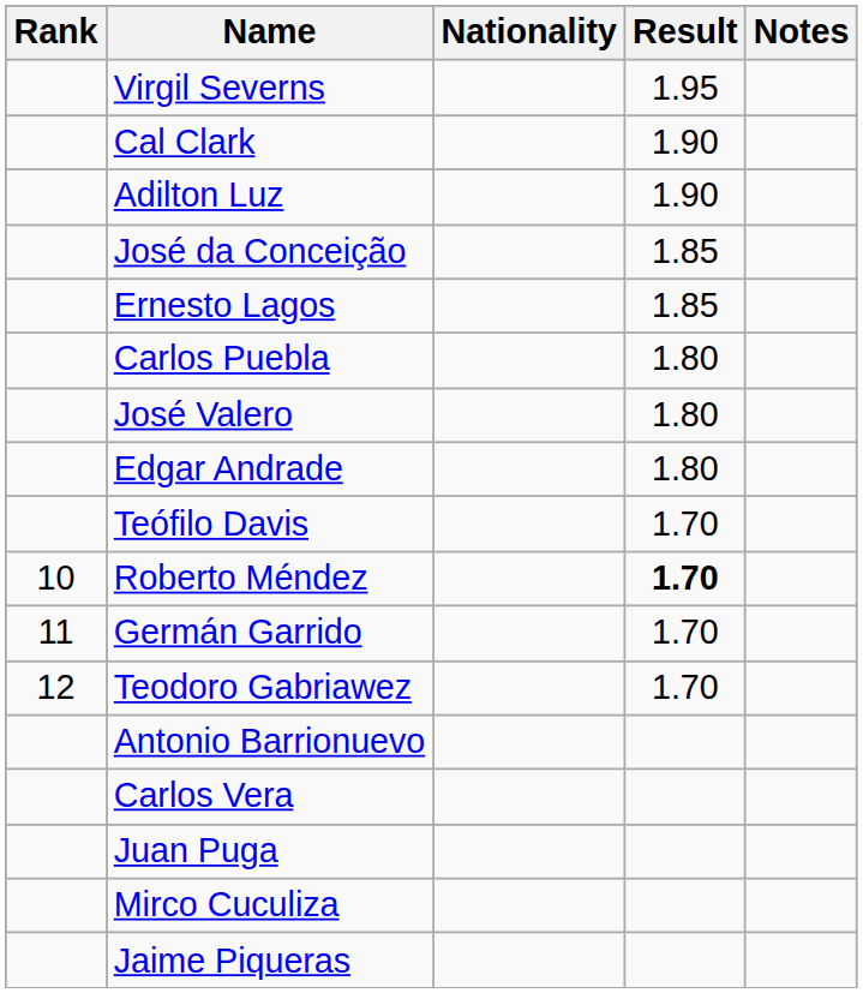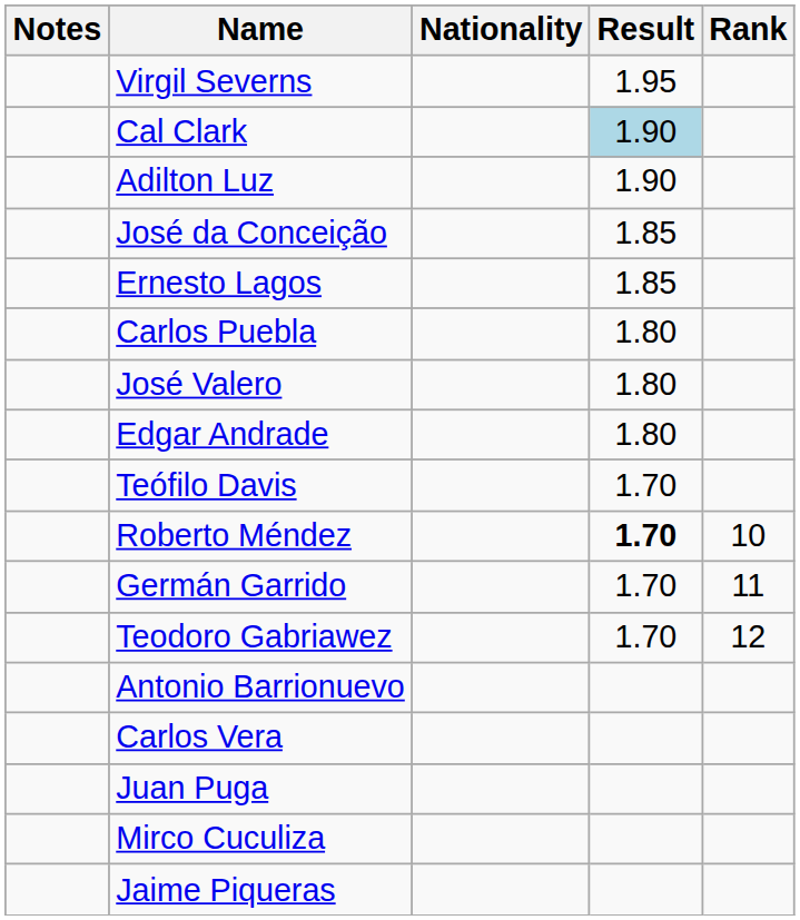 <table class="wikitable sortable" style="text-align:center">
 <tr>
-<th>Rank</th>
+<th>Notes</th>
 <th>Name</th>
 <th>Nationality</th>
 <th>Result</th>
-<th>Notes</th>
+<th>Rank</th>
 </tr>
 <tr>
 <td></td>
 <td align=left><a href='#'>Virgil Severns</a></td>
 <td align=left></td>
 <td>1.95</td>
 <td></td>
 </tr>
 <tr>
 <td></td>
 <td align=left><a href='#'>Cal Clark</a></td>
 <td align=left></td>
-<td>1.90</td>
+<td style="background: lightblue;">1.90</td>
 <td></td>
 </tr>
 <tr>
 <td></td>
 <td align=left><a href='#'>Adilton Luz</a></td>
 <td align=left></td>
 <td>1.90</td>
 <td></td>
 </tr>
 <tr>
 <td></td>
 <td align=left><a href='#'>José da Conceição</a></td>
 <td align=left></td>
 <td>1.85</td>
 <td></td>
 </tr>
 <tr>
 <td></td>
 <td align=left><a href='#'>Ernesto Lagos</a></td>
 <td align=left></td>
 <td>1.85</td>
 <td></td>
 </tr>
 <tr>
 <td></td>
 <td align=left><a href='#'>Carlos Puebla</a></td>
 <td align=left></td>
 <td>1.80</td>
 <td></td>
 </tr>
 <tr>
 <td></td>
 <td align=left><a href='#'>José Valero</a></td>
 <td align=left></td>
 <td>1.80</td>
 <td></td>
 </tr>
 <tr>
 <td></td>
 <td align=left><a href='#'>Edgar Andrade</a></td>
 <td align=left></td>
 <td>1.80</td>
 <td></td>
 </tr>
 <tr>
 <td></td>
 <td align=left><a href='#'>Teófilo Davis</a></td>
 <td align=left></td>
 <td>1.70</td>
 <td></td>
 </tr>
 <tr>
-<td>10</td>
+<td></td>
 <td align=left><a href='#'>Roberto Méndez</a></td>
 <td align=left></td>
 <td><strong>1.70</strong></td>
-<td></td>
+<td>10</td>
 </tr>
 <tr>
-<td>11</td>
+<td></td>
 <td align=left><a href='#'>Germán Garrido</a></td>
 <td align=left></td>
 <td>1.70</td>
-<td></td>
+<td>11</td>
 </tr>
 <tr>
-<td>12</td>
+<td></td>
 <td align=left><a href='#'>Teodoro Gabriawez</a></td>
 <td align=left></td>
 <td>1.70</td>
-<td></td>
+<td>12</td>
 </tr>
 <tr>
 <td></td>
 <td align=left><a href='#'>Antonio Barrionuevo</a></td>
 <td align=left></td>
 <td></td>
 <td></td>
 </tr>
 <tr>
 <td></td>
 <td align=left><a href='#'>Carlos Vera</a></td>
 <td align=left></td>
 <td></td>
 <td></td>
 </tr>
 <tr>
 <td></td>
 <td align=left><a href='#'>Juan Puga</a></td>
 <td align=left></td>
 <td></td>
 <td></td>
 </tr>
 <tr>
 <td></td>
 <td align=left><a href='#'>Mirco Cuculiza</a></td>
 <td align=left></td>
 <td></td>
 <td></td>
 </tr>
 <tr>
 <td></td>
 <td align=left><a href='#'>Jaime Piqueras</a></td>
 <td align=left></td>
 <td></td>
 <td></td>
 </tr>
 </table>
